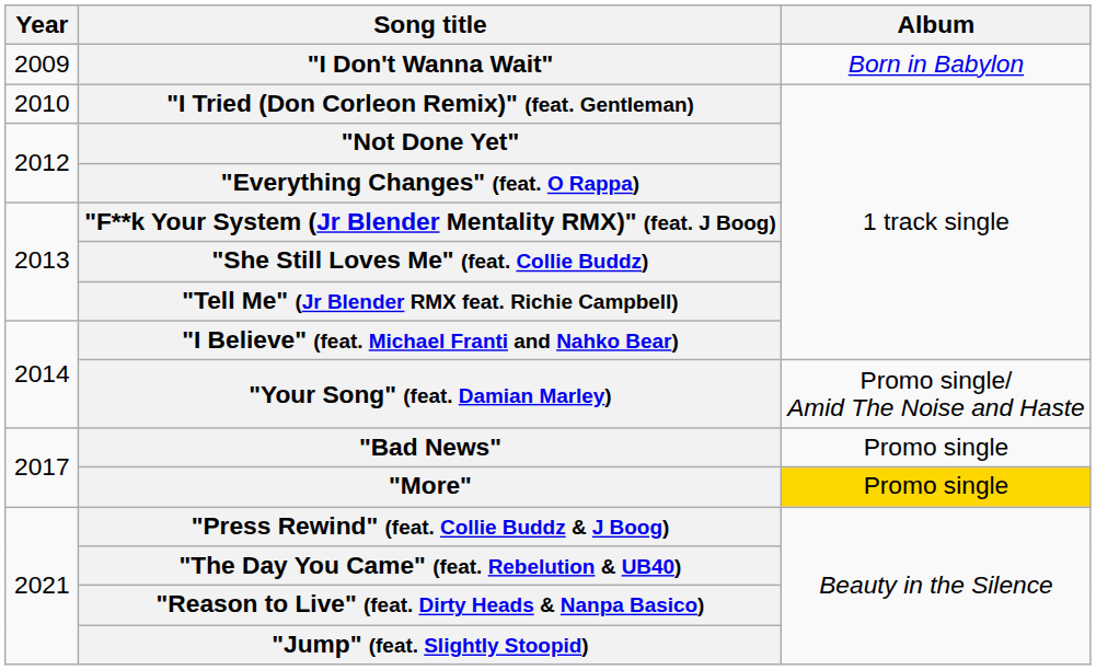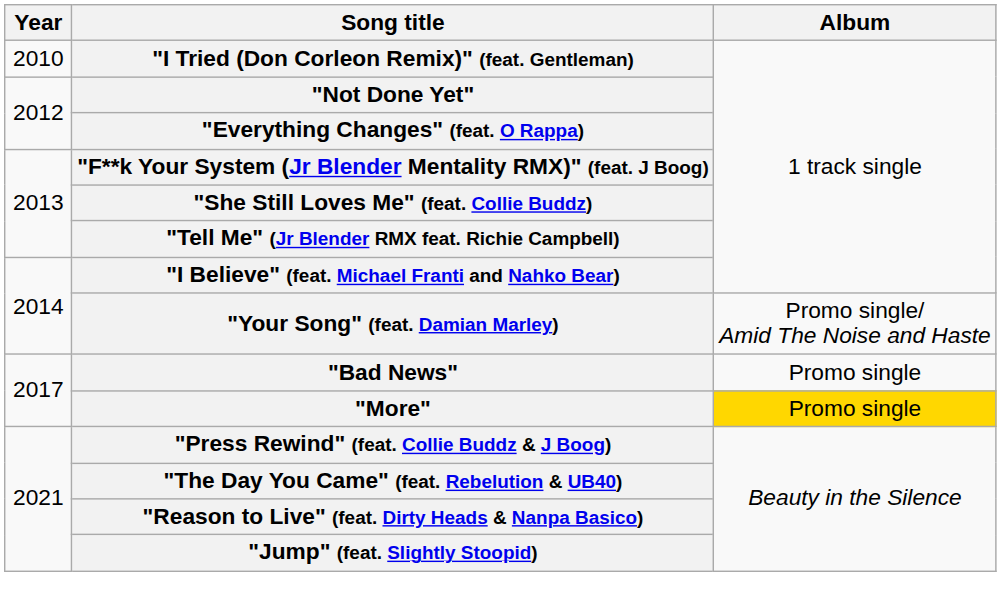 <table class="wikitable plainrowheaders" style="text-align:center;">
 <tr>
 <th scope="col" rowspan="1" style="width:2.5em;">Year</th>
 <th scope="col" rowspan="1">Song title</th>
 <th scope="col" rowspan="1">Album</th>
-</tr>
-<tr>
-<td>2009</td>
-<th scope="row">"I Don't Wanna Wait"</th>
-<td><em><a href='#'>Born in Babylon</a></em></td>
 </tr>
 <tr>
 <td>2010</td>
 <th scope="row">"I Tried (Don Corleon Remix)" <small>(feat. Gentleman)</small></th>
 <td rowspan="7">1 track single</td>
 </tr>
 <tr>
 <td rowspan="2">2012</td>
 <th scope="row">"Not Done Yet"</th>
 </tr>
 <tr>
 <th scope="row">"Everything Changes" <small>(feat. <a href='#'>O Rappa</a>)</small> </th>
 </tr>
 <tr>
 <td rowspan="3">2013</td>
 <th scope="row">"F**k Your System (<a href='#'>Jr Blender</a> Mentality RMX)" <small>(feat. J Boog)</small></th>
 </tr>
 <tr>
 <th scope="row">"She Still Loves Me" <small>(feat. <a href='#'>Collie Buddz</a>)</small></th>
 </tr>
 <tr>
 <th scope="row">"Tell Me" <small>(<a href='#'>Jr Blender</a> RMX feat. Richie Campbell)</small></th>
 </tr>
 <tr>
 <td rowspan="2">2014</td>
 <th scope="row">"I Believe" <small>(feat. <a href='#'>Michael Franti</a> and <a href='#'>Nahko Bear</a>)</small></th>
 </tr>
 <tr>
 <th scope="row">"Your Song" <small>(feat. <a href='#'>Damian Marley</a>)</small></th>
 <td>Promo single/<br><em>Amid The Noise and Haste</em></td>
 </tr>
 <tr>
 <td rowspan="2">2017</td>
 <th scope="row">"Bad News"</th>
 <td>Promo single</td>
 </tr>
 <tr>
 <th scope="row">"More"</th>
 <td style="background: gold;">Promo single</td>
 </tr>
 <tr>
 <td rowspan="4">2021</td>
 <th scope="row">"Press Rewind" <small>(feat. <a href='#'>Collie Buddz</a> & <a href='#'>J Boog</a>)</small></th>
 <td rowspan="4"><em>Beauty in the Silence</em></td>
 </tr>
 <tr>
 <th scope="row">"The Day You Came" <small>(feat. <a href='#'>Rebelution</a> & <a href='#'>UB40</a>)</small></th>
 </tr>
 <tr>
 <th scope="row">"Reason to Live" <small>(feat. <a href='#'>Dirty Heads</a> & <a href='#'>Nanpa Basico</a>)</small></th>
 </tr>
 <tr>
 <th scope="row">"Jump" <small>(feat. <a href='#'>Slightly Stoopid</a>)</small></th>
 </tr>
 </table>
